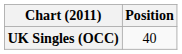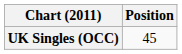 <table class="wikitable plainrowheaders" style="text-align:center">
 <tr>
 <th scope="col">Chart (2011)</th>
 <th scope="col">Position</th>
 </tr>
 <tr>
 <th scope="row">UK Singles (OCC)</th>
-<td>40</td>
+<td>45</td>
 </tr>
 </table>
